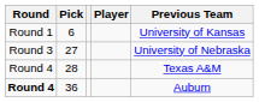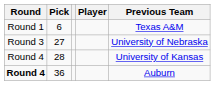 <table class="wikitable sortable" style="text-align: center;">
 <tr>
 <th>Round</th>
 <th>Pick</th>
 <th></th>
 <th>Player</th>
 <th>Previous Team</th>
 </tr>
 <tr>
 <td>Round 1</td>
 <td>6</td>
 <td></td>
 <td></td>
-<td><a href='#'>University of Kansas</a></td>
+<td><a href='#'>Texas A&M</a></td>
 </tr>
 <tr>
 <td>Round 3</td>
 <td>27</td>
 <td></td>
 <td></td>
 <td><a href='#'>University of Nebraska</a></td>
 </tr>
 <tr>
 <td>Round 4</td>
 <td>28</td>
 <td></td>
 <td></td>
-<td><a href='#'>Texas A&M</a></td>
+<td><a href='#'>University of Kansas</a></td>
 </tr>
 <tr>
 <td><strong>Round 4</strong></td>
 <td>36</td>
 <td></td>
 <td></td>
 <td><a href='#'>Auburn</a></td>
 </tr>
 </table>
